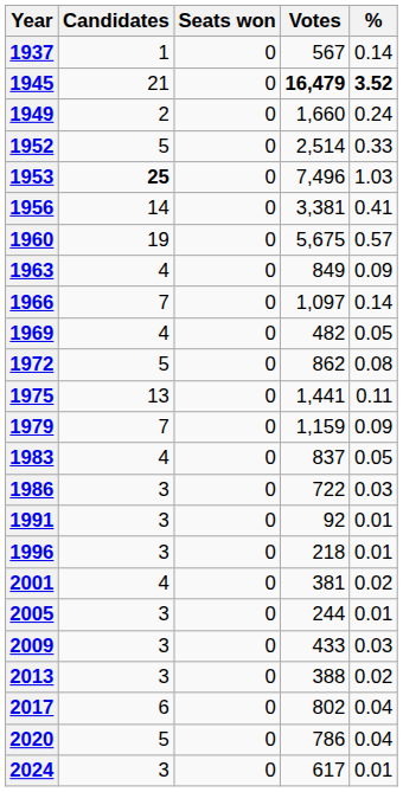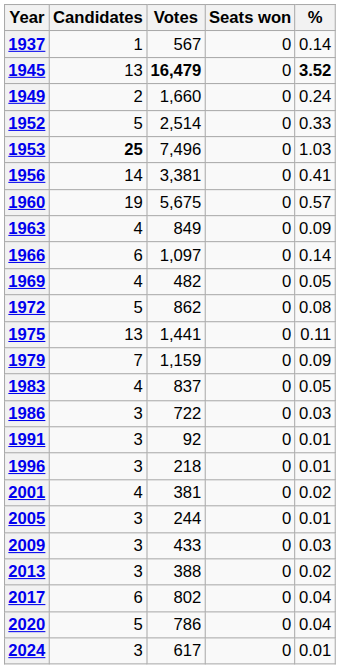 <table class="wikitable" style="text-align: center">
 <tr>
 <th>Year</th>
 <th>Candidates</th>
+<th>Votes</th>
 <th>Seats won</th>
-<th>Votes</th>
 <th>%</th>
 </tr>
 <tr>
 <th><a href='#'>1937</a></th>
 <td align="right">1</td>
+<td align=right>567</td>
 <td align=right>0</td>
-<td align=right>567</td>
 <td align=right>0.14</td>
 </tr>
 <tr>
 <th><a href='#'>1945</a></th>
-<td align="right">21</td>
+<td align="right">13</td>
+<td align="right"><strong>16,479</strong></td>
 <td align="right">0</td>
-<td align="right"><strong>16,479</strong></td>
 <td align="right"><strong>3.52</strong></td>
 </tr>
 <tr>
 <th><a href='#'>1949</a></th>
 <td align="right">2</td>
+<td align="right">1,660</td>
 <td align="right">0</td>
-<td align="right">1,660</td>
 <td align="right">0.24</td>
 </tr>
 <tr>
 <th><a href='#'>1952</a></th>
 <td align="right">5</td>
+<td align="right">2,514</td>
 <td align="right">0</td>
-<td align="right">2,514</td>
 <td align="right">0.33</td>
 </tr>
 <tr>
 <th><a href='#'>1953</a></th>
 <td align="right"><strong>25</strong></td>
+<td align="right">7,496</td>
 <td align="right">0</td>
-<td align="right">7,496</td>
 <td align="right">1.03</td>
 </tr>
 <tr>
 <th><a href='#'>1956</a></th>
 <td align="right">14</td>
+<td align="right">3,381</td>
 <td align="right">0</td>
-<td align="right">3,381</td>
 <td align="right">0.41</td>
 </tr>
 <tr>
 <th><a href='#'>1960</a></th>
 <td align="right">19</td>
+<td align="right">5,675</td>
 <td align="right">0</td>
-<td align="right">5,675</td>
 <td align="right">0.57</td>
 </tr>
 <tr>
 <th><a href='#'>1963</a></th>
 <td align="right">4</td>
+<td align="right">849</td>
 <td align="right">0</td>
-<td align="right">849</td>
 <td align="right">0.09</td>
 </tr>
 <tr>
 <th><a href='#'>1966</a></th>
-<td align="right">7</td>
+<td align="right">6</td>
+<td align="right">1,097</td>
 <td align="right">0</td>
-<td align="right">1,097</td>
 <td align="right">0.14</td>
 </tr>
 <tr>
 <th><a href='#'>1969</a></th>
 <td align="right">4</td>
+<td align="right">482</td>
 <td align="right">0</td>
-<td align="right">482</td>
 <td align="right">0.05</td>
 </tr>
 <tr>
 <th><a href='#'>1972</a></th>
 <td align="right">5</td>
+<td align="right">862</td>
 <td align="right">0</td>
-<td align="right">862</td>
 <td align="right">0.08</td>
 </tr>
 <tr>
 <th><a href='#'>1975</a></th>
 <td align="right">13</td>
+<td align="right">1,441</td>
 <td align="right">0</td>
-<td align="right">1,441</td>
 <td align="right">0.11</td>
 </tr>
 <tr>
 <th><a href='#'>1979</a></th>
 <td align="right">7</td>
+<td align="right">1,159</td>
 <td align="right">0</td>
-<td align="right">1,159</td>
 <td align="right">0.09</td>
 </tr>
 <tr>
 <th><a href='#'>1983</a></th>
 <td align="right">4</td>
+<td align="right">837</td>
 <td align="right">0</td>
-<td align="right">837</td>
 <td align="right">0.05</td>
 </tr>
 <tr>
 <th><a href='#'>1986</a></th>
 <td align="right">3</td>
+<td align="right">722</td>
 <td align="right">0</td>
-<td align="right">722</td>
 <td align="right">0.03</td>
 </tr>
 <tr>
 <th><a href='#'>1991</a></th>
 <td align="right">3</td>
+<td align="right">92</td>
 <td align="right">0</td>
-<td align="right">92</td>
 <td align="right">0.01</td>
 </tr>
 <tr>
 <th><a href='#'>1996</a></th>
 <td align="right">3</td>
+<td align="right">218</td>
 <td align="right">0</td>
-<td align="right">218</td>
 <td align="right">0.01</td>
 </tr>
 <tr>
 <th><a href='#'>2001</a></th>
 <td align="right">4</td>
+<td align="right">381</td>
 <td align="right">0</td>
-<td align="right">381</td>
 <td align="right">0.02</td>
 </tr>
 <tr>
 <th><a href='#'>2005</a></th>
 <td align="right">3</td>
+<td align="right">244</td>
 <td align="right">0</td>
-<td align="right">244</td>
 <td align="right">0.01</td>
 </tr>
 <tr>
 <th><a href='#'>2009</a></th>
 <td align="right">3</td>
+<td align="right">433</td>
 <td align="right">0</td>
-<td align="right">433</td>
 <td align="right">0.03</td>
 </tr>
 <tr>
 <th><a href='#'>2013</a></th>
 <td align="right">3</td>
+<td align="right">388</td>
 <td align="right">0</td>
-<td align="right">388</td>
 <td align="right">0.02</td>
 </tr>
 <tr>
 <th><a href='#'>2017</a></th>
 <td align="right">6</td>
+<td align="right">802</td>
 <td align="right">0</td>
-<td align="right">802</td>
 <td align="right">0.04</td>
 </tr>
 <tr>
 <th><a href='#'>2020</a></th>
 <td align="right">5</td>
+<td align="right">786</td>
 <td align="right">0</td>
-<td align="right">786</td>
 <td align="right">0.04</td>
 </tr>
 <tr>
 <th><a href='#'>2024</a></th>
 <td align="right">3</td>
+<td align="right">617</td>
 <td align="right">0</td>
-<td align="right">617</td>
 <td align="right">0.01</td>
 </tr>
 </table>
